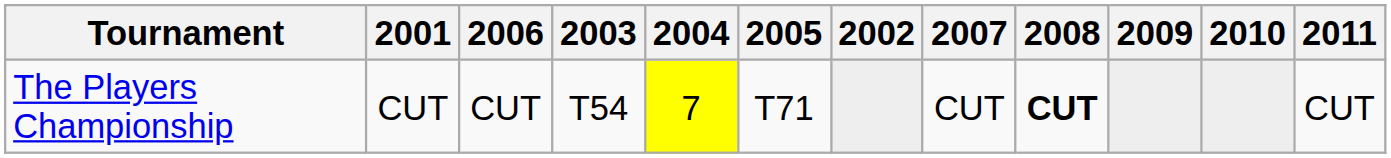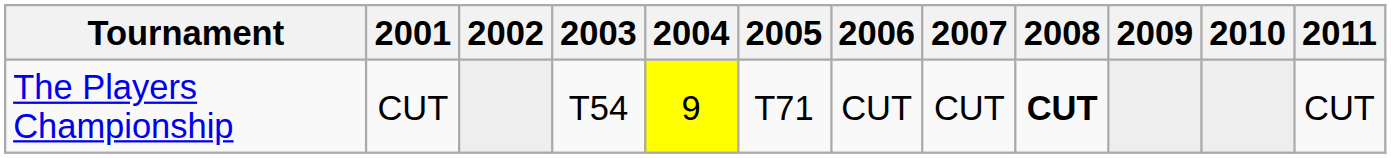 <table class="wikitable" style="font-size:95%;text-align:center;">
 <tr>
 <th>Tournament</th>
 <th>2001</th>
-<th>2006</th>
+<th>2002</th>
 <th>2003</th>
 <th>2004</th>
 <th>2005</th>
-<th>2002</th>
+<th>2006</th>
 <th>2007</th>
 <th>2008</th>
 <th>2009</th>
 <th>2010</th>
 <th>2011</th>
 </tr>
 <tr>
 <td align=left><a href='#'>The Players Championship</a></td>
 <td>CUT</td>
+<td style="background:#eeeeee;"></td>
+<td>T54</td>
+<td style="background:yellow;">9</td>
+<td>T71</td>
 <td>CUT</td>
-<td>T54</td>
-<td style="background:yellow;">7</td>
-<td>T71</td>
-<td style="background:#eeeeee;"></td>
 <td>CUT</td>
 <td><strong>CUT</strong></td>
 <td style="background:#eeeeee;"></td>
 <td style="background:#eeeeee;"></td>
 <td>CUT</td>
 </tr>
 </table>
